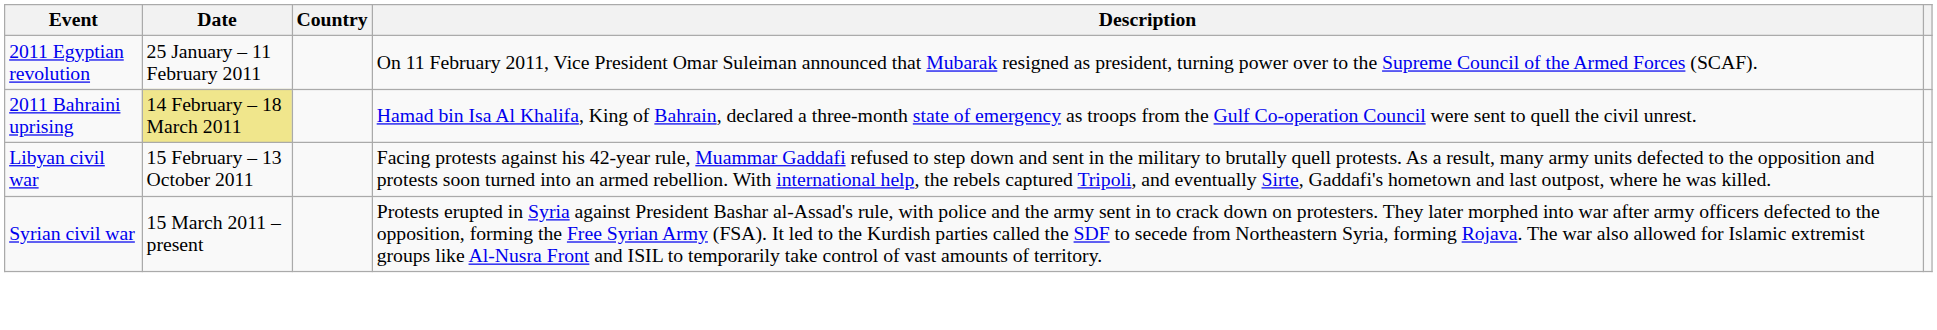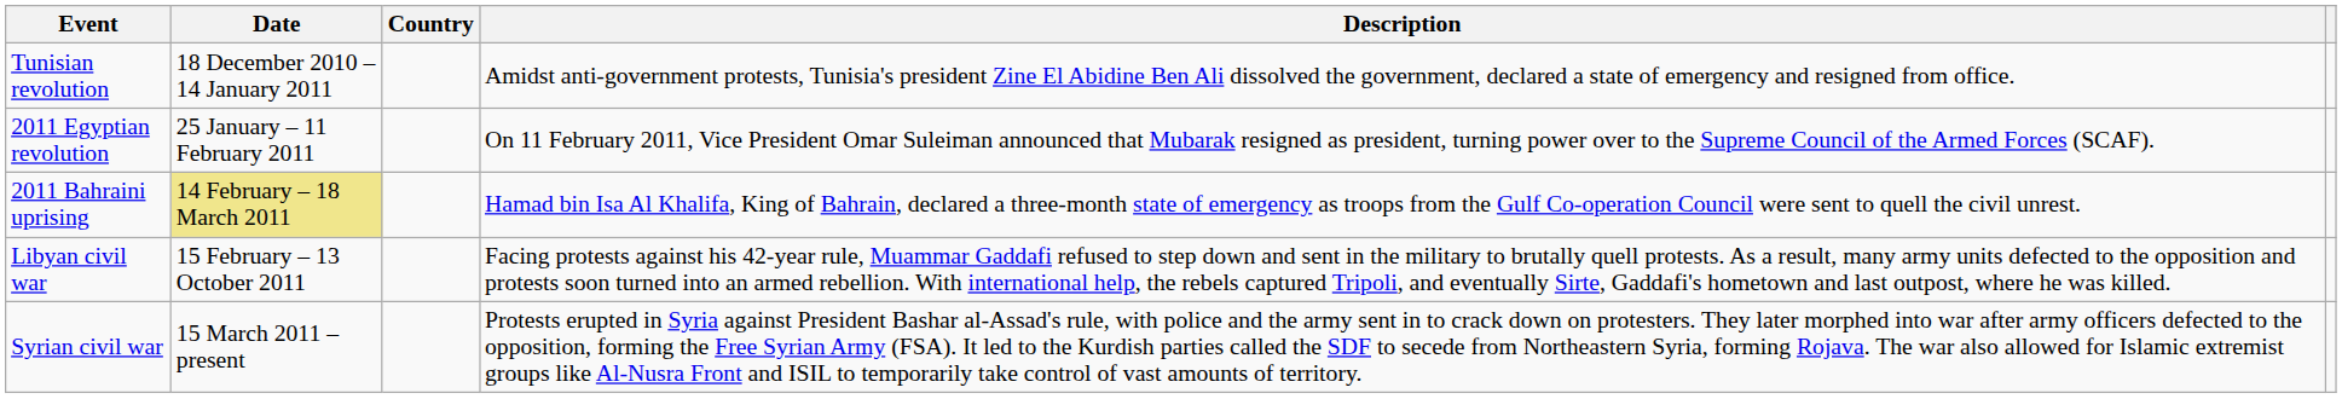 <table class="wikitable sortable mw-collapsible">
 <tr>
 <th>Event</th>
 <th>Date</th>
 <th>Country</th>
 <th>Description</th>
 <th></th>
+</tr>
+<tr>
+<td><a href='#'>Tunisian revolution</a></td>
+<td>18 December 2010 – 14 January 2011</td>
+<td></td>
+<td>Amidst anti-government protests, Tunisia's president <a href='#'>Zine El Abidine Ben Ali</a> dissolved the government, declared a state of emergency and resigned from office.</td>
+<td></td>
 </tr>
 <tr>
 <td><a href='#'>2011 Egyptian revolution</a></td>
 <td>25 January – 11 February 2011</td>
 <td></td>
 <td>On 11 February 2011, Vice President Omar Suleiman announced that <a href='#'>Mubarak</a> resigned as president, turning power over to the <a href='#'>Supreme Council of the Armed Forces</a> (SCAF).</td>
 </tr>
 <tr>
 <td><a href='#'>2011 Bahraini uprising</a></td>
 <td style="background: khaki;">14 February – 18 March 2011</td>
 <td></td>
 <td><a href='#'>Hamad bin Isa Al Khalifa</a>, King of <a href='#'>Bahrain</a>, declared a three-month <a href='#'>state of emergency</a> as troops from the <a href='#'>Gulf Co-operation Council</a> were sent to quell the civil unrest.</td>
 <td></td>
 </tr>
 <tr>
 <td><a href='#'>Libyan civil war</a></td>
 <td>15 February – 13 October 2011</td>
 <td></td>
 <td>Facing protests against his 42-year rule, <a href='#'>Muammar Gaddafi</a> refused to step down and sent in the military to brutally quell protests. As a result, many army units defected to the opposition and protests soon turned into an armed rebellion. With <a href='#'>international help</a>, the rebels captured <a href='#'>Tripoli</a>, and eventually <a href='#'>Sirte</a>, Gaddafi's hometown and last outpost, where he was killed.</td>
 </tr>
 <tr>
 <td><a href='#'>Syrian civil war</a></td>
 <td>15 March 2011 – present</td>
 <td></td>
 <td>Protests erupted in <a href='#'>Syria</a> against President Bashar al-Assad's rule, with police and the army sent in to crack down on protesters. They later morphed into war after army officers defected to the opposition, forming the <a href='#'>Free Syrian Army</a> (FSA). It led to the Kurdish parties called the <a href='#'>SDF</a> to secede from Northeastern Syria, forming <a href='#'>Rojava</a>. The war also allowed for Islamic extremist groups like <a href='#'>Al-Nusra Front</a> and ISIL to temporarily take control of vast amounts of territory.</td>
 <td></td>
 </tr>
 </table>
